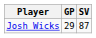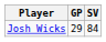 <table class=wikitable>
 <tr>
 <th>Player</th>
 <th>GP</th>
 <th>SV</th>
 </tr>
 <tr>
 <td> <a href='#'>Josh Wicks</a></td>
 <td align="center">29</td>
-<td align="center">87</td>
+<td align="center">84</td>
 </tr>
 </table>
